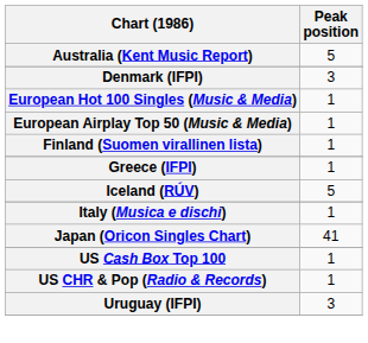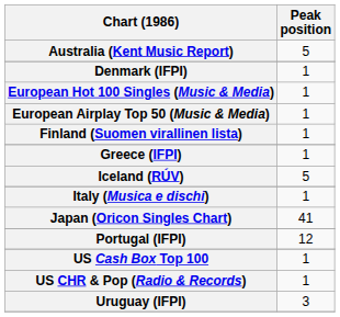 <table class="wikitable sortable plainrowheaders" style="text-align:center">
 <tr>
 <th scope="col">Chart (1986)</th>
 <th scope="col">Peak<br>position</th>
 </tr>
 <tr>
 <th scope="row">Australia (<a href='#'>Kent Music Report</a>)</th>
 <td>5</td>
 </tr>
 <tr>
 </tr>
 <tr>
 </tr>
 <tr>
 <th scope="row">Denmark (IFPI)</th>
-<td>3</td>
+<td>1</td>
 </tr>
 <tr>
 <th scope="row"><a href='#'>European Hot 100 Singles</a> (<em><a href='#'>Music & Media</a></em>)</th>
 <td>1</td>
 </tr>
 <tr>
 <th scope="row">European Airplay Top 50 (<em>Music & Media</em>)</th>
 <td>1</td>
 </tr>
 <tr>
 <th scope="row">Finland (<a href='#'>Suomen virallinen lista</a>)</th>
 <td>1</td>
 </tr>
 <tr>
 </tr>
 <tr>
 <th scope="row">Greece (<a href='#'>IFPI</a>)</th>
 <td>1</td>
 </tr>
 <tr>
 <th scope="row">Iceland (<a href='#'>RÚV</a>)</th>
 <td>5</td>
 </tr>
 <tr>
 </tr>
 <tr>
 <th scope="row">Italy (<em><a href='#'>Musica e dischi</a></em>)</th>
 <td>1</td>
 </tr>
 <tr>
 <th scope="row">Japan (<a href='#'>Oricon Singles Chart</a>)</th>
 <td>41</td>
 </tr>
 <tr>
 </tr>
 <tr>
 </tr>
 <tr>
 </tr>
 <tr>
 </tr>
 <tr>
+<th scope="row">Portugal (IFPI)</th>
+<td>12</td>
+</tr>
+<tr>
 </tr>
 <tr>
 </tr>
 <tr>
 </tr>
 <tr>
 </tr>
 <tr>
 </tr>
 <tr>
 </tr>
 <tr>
 <th scope="row">US <a href='#'><em>Cash Box</em> Top 100</a></th>
 <td>1</td>
 </tr>
 <tr>
 <th scope="row">US <a href='#'>CHR</a> & Pop (<em><a href='#'>Radio & Records</a></em>)</th>
 <td>1</td>
 </tr>
 <tr>
 <th scope="row">Uruguay (IFPI)</th>
 <td align="center">3</td>
 </tr>
 <tr>
 </tr>
 </table>
